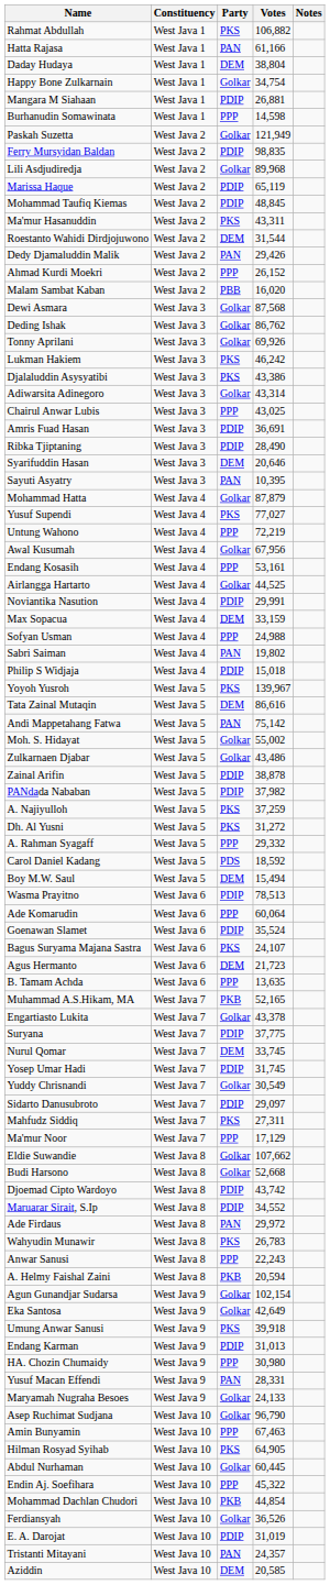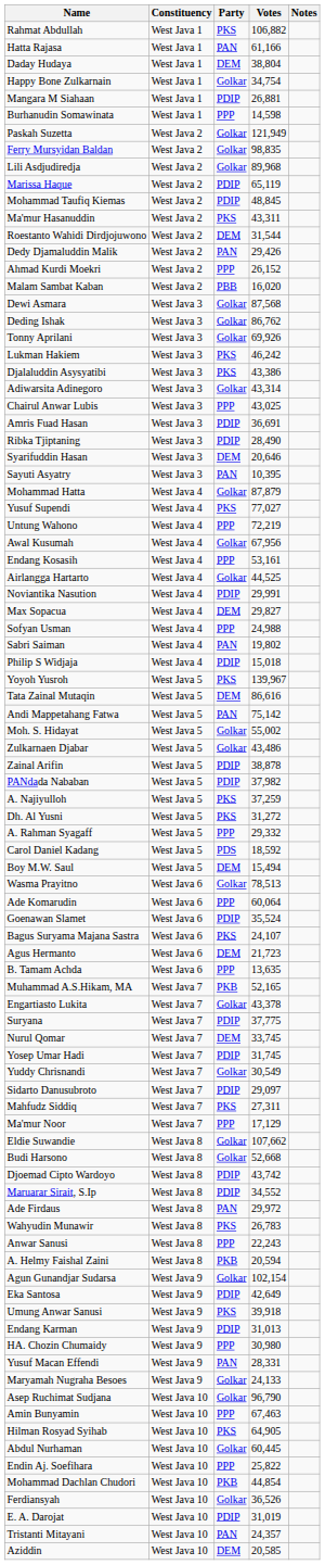 <table class="wikitable sortable">
 <tr>
 <th>Name</th>
 <th>Constituency</th>
 <th>Party</th>
 <th>Votes</th>
 <th>Notes</th>
 </tr>
 <tr>
 <td>Rahmat Abdullah</td>
 <td>West Java 1</td>
 <td><a href='#'>PKS</a></td>
 <td>106,882</td>
 <td></td>
 </tr>
 <tr>
 <td>Hatta Rajasa</td>
 <td>West Java 1</td>
 <td><a href='#'>PAN</a></td>
 <td>61,166</td>
 <td></td>
 </tr>
 <tr>
 <td>Daday Hudaya</td>
 <td>West Java 1</td>
 <td><a href='#'>DEM</a></td>
 <td>38,804</td>
 <td></td>
 </tr>
 <tr>
 <td>Happy Bone Zulkarnain</td>
 <td>West Java 1</td>
 <td><a href='#'>Golkar</a></td>
 <td>34,754</td>
 <td></td>
 </tr>
 <tr>
 <td>Mangara M Siahaan</td>
 <td>West Java 1</td>
 <td><a href='#'>PDIP</a></td>
 <td>26,881</td>
 <td></td>
 </tr>
 <tr>
 <td>Burhanudin Somawinata</td>
 <td>West Java 1</td>
 <td><a href='#'>PPP</a></td>
 <td>14,598</td>
 <td></td>
 </tr>
 <tr>
 <td>Paskah Suzetta</td>
 <td>West Java 2</td>
 <td><a href='#'>Golkar</a></td>
 <td>121,949</td>
 <td></td>
 </tr>
 <tr>
 <td><a href='#'>Ferry Mursyidan Baldan</a></td>
 <td>West Java 2</td>
-<td><a href='#'>PDIP</a></td>
+<td><a href='#'>Golkar</a></td>
 <td>98,835</td>
 <td></td>
 </tr>
 <tr>
 <td>Lili Asdjudiredja</td>
 <td>West Java 2</td>
 <td><a href='#'>Golkar</a></td>
 <td>89,968</td>
 <td></td>
 </tr>
 <tr>
 <td><a href='#'>Marissa Haque</a></td>
 <td>West Java 2</td>
 <td><a href='#'>PDIP</a></td>
 <td>65,119</td>
 <td></td>
 </tr>
 <tr>
 <td>Mohammad Taufiq Kiemas</td>
 <td>West Java 2</td>
 <td><a href='#'>PDIP</a></td>
 <td>48,845</td>
 <td></td>
 </tr>
 <tr>
 <td>Ma'mur Hasanuddin</td>
 <td>West Java 2</td>
 <td><a href='#'>PKS</a></td>
 <td>43,311</td>
 <td></td>
 </tr>
 <tr>
 <td>Roestanto Wahidi Dirdjojuwono</td>
 <td>West Java 2</td>
 <td><a href='#'>DEM</a></td>
 <td>31,544</td>
 <td></td>
 </tr>
 <tr>
 <td>Dedy Djamaluddin Malik</td>
 <td>West Java 2</td>
 <td><a href='#'>PAN</a></td>
 <td>29,426</td>
 <td></td>
 </tr>
 <tr>
 <td>Ahmad Kurdi Moekri</td>
 <td>West Java 2</td>
 <td><a href='#'>PPP</a></td>
 <td>26,152</td>
 <td></td>
 </tr>
 <tr>
 <td>Malam Sambat Kaban</td>
 <td>West Java 2</td>
 <td><a href='#'>PBB</a></td>
 <td>16,020</td>
 <td></td>
 </tr>
 <tr>
 <td>Dewi Asmara</td>
 <td>West Java 3</td>
 <td><a href='#'>Golkar</a></td>
 <td>87,568</td>
 <td></td>
 </tr>
 <tr>
 <td>Deding Ishak</td>
 <td>West Java 3</td>
 <td><a href='#'>Golkar</a></td>
 <td>86,762</td>
 <td></td>
 </tr>
 <tr>
 <td>Tonny Aprilani</td>
 <td>West Java 3</td>
 <td><a href='#'>Golkar</a></td>
 <td>69,926</td>
 <td></td>
 </tr>
 <tr>
 <td>Lukman Hakiem</td>
 <td>West Java 3</td>
 <td><a href='#'>PKS</a></td>
 <td>46,242</td>
 <td></td>
 </tr>
 <tr>
 <td>Djalaluddin Asysyatibi</td>
 <td>West Java 3</td>
 <td><a href='#'>PKS</a></td>
 <td>43,386</td>
 <td></td>
 </tr>
 <tr>
 <td>Adiwarsita Adinegoro</td>
 <td>West Java 3</td>
 <td><a href='#'>Golkar</a></td>
 <td>43,314</td>
 <td></td>
 </tr>
 <tr>
 <td>Chairul Anwar Lubis</td>
 <td>West Java 3</td>
 <td><a href='#'>PPP</a></td>
 <td>43,025</td>
 <td></td>
 </tr>
 <tr>
 <td>Amris Fuad Hasan</td>
 <td>West Java 3</td>
 <td><a href='#'>PDIP</a></td>
 <td>36,691</td>
 <td></td>
 </tr>
 <tr>
 <td>Ribka Tjiptaning</td>
 <td>West Java 3</td>
 <td><a href='#'>PDIP</a></td>
 <td>28,490</td>
 <td></td>
 </tr>
 <tr>
 <td>Syarifuddin Hasan</td>
 <td>West Java 3</td>
 <td><a href='#'>DEM</a></td>
 <td>20,646</td>
 <td></td>
 </tr>
 <tr>
 <td>Sayuti Asyatry</td>
 <td>West Java 3</td>
 <td><a href='#'>PAN</a></td>
 <td>10,395</td>
 <td></td>
 </tr>
 <tr>
 <td>Mohammad Hatta</td>
 <td>West Java 4</td>
 <td><a href='#'>Golkar</a></td>
 <td>87,879</td>
 <td></td>
 </tr>
 <tr>
 <td>Yusuf Supendi</td>
 <td>West Java 4</td>
 <td><a href='#'>PKS</a></td>
 <td>77,027</td>
 <td></td>
 </tr>
 <tr>
 <td>Untung Wahono</td>
 <td>West Java 4</td>
 <td><a href='#'>PPP</a></td>
 <td>72,219</td>
 <td></td>
 </tr>
 <tr>
 <td>Awal Kusumah</td>
 <td>West Java 4</td>
 <td><a href='#'>Golkar</a></td>
 <td>67,956</td>
 <td></td>
 </tr>
 <tr>
 <td>Endang Kosasih</td>
 <td>West Java 4</td>
 <td><a href='#'>PPP</a></td>
 <td>53,161</td>
 <td></td>
 </tr>
 <tr>
 <td>Airlangga Hartarto</td>
 <td>West Java 4</td>
 <td><a href='#'>Golkar</a></td>
 <td>44,525</td>
 <td></td>
 </tr>
 <tr>
 <td>Noviantika Nasution</td>
 <td>West Java 4</td>
 <td><a href='#'>PDIP</a></td>
 <td>29,991</td>
 <td></td>
 </tr>
 <tr>
 <td>Max Sopacua</td>
 <td>West Java 4</td>
 <td><a href='#'>DEM</a></td>
-<td>33,159</td>
+<td>29,827</td>
 <td></td>
 </tr>
 <tr>
 <td>Sofyan Usman</td>
 <td>West Java 4</td>
 <td><a href='#'>PPP</a></td>
 <td>24,988</td>
 <td></td>
 </tr>
 <tr>
 <td>Sabri Saiman</td>
 <td>West Java 4</td>
 <td><a href='#'>PAN</a></td>
 <td>19,802</td>
 <td></td>
 </tr>
 <tr>
 <td>Philip S Widjaja</td>
 <td>West Java 4</td>
 <td><a href='#'>PDIP</a></td>
 <td>15,018</td>
 <td></td>
 </tr>
 <tr>
 <td>Yoyoh Yusroh</td>
 <td>West Java 5</td>
 <td><a href='#'>PKS</a></td>
 <td>139,967</td>
 <td></td>
 </tr>
 <tr>
 <td>Tata Zainal Mutaqin</td>
 <td>West Java 5</td>
 <td><a href='#'>DEM</a></td>
 <td>86,616</td>
 <td></td>
 </tr>
 <tr>
 <td>Andi Mappetahang Fatwa</td>
 <td>West Java 5</td>
 <td><a href='#'>PAN</a></td>
 <td>75,142</td>
 <td></td>
 </tr>
 <tr>
 <td>Moh. S. Hidayat</td>
 <td>West Java 5</td>
 <td><a href='#'>Golkar</a></td>
 <td>55,002</td>
 <td></td>
 </tr>
 <tr>
 <td>Zulkarnaen Djabar</td>
 <td>West Java 5</td>
 <td><a href='#'>Golkar</a></td>
 <td>43,486</td>
 <td></td>
 </tr>
 <tr>
 <td>Zainal Arifin</td>
 <td>West Java 5</td>
 <td><a href='#'>PDIP</a></td>
 <td>38,878</td>
 <td></td>
 </tr>
 <tr>
 <td><a href='#'>PANda</a>da Nababan</td>
 <td>West Java 5</td>
 <td><a href='#'>PDIP</a></td>
 <td>37,982</td>
 <td></td>
 </tr>
 <tr>
 <td>A. Najiyulloh</td>
 <td>West Java 5</td>
 <td><a href='#'>PKS</a></td>
 <td>37,259</td>
 <td></td>
 </tr>
 <tr>
 <td>Dh. Al Yusni</td>
 <td>West Java 5</td>
 <td><a href='#'>PKS</a></td>
 <td>31,272</td>
 <td></td>
 </tr>
 <tr>
 <td>A. Rahman Syagaff</td>
 <td>West Java 5</td>
 <td><a href='#'>PPP</a></td>
 <td>29,332</td>
 <td></td>
 </tr>
 <tr>
 <td>Carol Daniel Kadang</td>
 <td>West Java 5</td>
 <td><a href='#'>PDS</a></td>
 <td>18,592</td>
 <td></td>
 </tr>
 <tr>
 <td>Boy M.W. Saul</td>
 <td>West Java 5</td>
 <td><a href='#'>DEM</a></td>
 <td>15,494</td>
 <td></td>
 </tr>
 <tr>
 <td>Wasma Prayitno</td>
 <td>West Java 6</td>
-<td><a href='#'>PDIP</a></td>
+<td><a href='#'>Golkar</a></td>
 <td>78,513</td>
 <td></td>
 </tr>
 <tr>
 <td>Ade Komarudin</td>
 <td>West Java 6</td>
 <td><a href='#'>PPP</a></td>
 <td>60,064</td>
 <td></td>
 </tr>
 <tr>
 <td>Goenawan Slamet</td>
 <td>West Java 6</td>
 <td><a href='#'>PDIP</a></td>
 <td>35,524</td>
 <td></td>
 </tr>
 <tr>
 <td>Bagus Suryama Majana Sastra</td>
 <td>West Java 6</td>
 <td><a href='#'>PKS</a></td>
 <td>24,107</td>
 <td></td>
 </tr>
 <tr>
 <td>Agus Hermanto</td>
 <td>West Java 6</td>
 <td><a href='#'>DEM</a></td>
 <td>21,723</td>
 <td></td>
 </tr>
 <tr>
 <td>B. Tamam Achda</td>
 <td>West Java 6</td>
 <td><a href='#'>PPP</a></td>
 <td>13,635</td>
 <td></td>
 </tr>
 <tr>
 <td>Muhammad A.S.Hikam, MA</td>
 <td>West Java 7</td>
 <td><a href='#'>PKB</a></td>
 <td>52,165</td>
 <td></td>
 </tr>
 <tr>
 <td>Engartiasto Lukita</td>
 <td>West Java 7</td>
 <td><a href='#'>Golkar</a></td>
 <td>43,378</td>
 <td></td>
 </tr>
 <tr>
 <td>Suryana</td>
 <td>West Java 7</td>
 <td><a href='#'>PDIP</a></td>
 <td>37,775</td>
 <td></td>
 </tr>
 <tr>
 <td>Nurul Qomar</td>
 <td>West Java 7</td>
 <td><a href='#'>DEM</a></td>
 <td>33,745</td>
 <td></td>
 </tr>
 <tr>
 <td>Yosep Umar Hadi</td>
 <td>West Java 7</td>
 <td><a href='#'>PDIP</a></td>
 <td>31,745</td>
 <td></td>
 </tr>
 <tr>
 <td>Yuddy Chrisnandi</td>
 <td>West Java 7</td>
 <td><a href='#'>Golkar</a></td>
 <td>30,549</td>
 <td></td>
 </tr>
 <tr>
 <td>Sidarto Danusubroto</td>
 <td>West Java 7</td>
 <td><a href='#'>PDIP</a></td>
 <td>29,097</td>
 <td></td>
 </tr>
 <tr>
 <td>Mahfudz Siddiq</td>
 <td>West Java 7</td>
 <td><a href='#'>PKS</a></td>
 <td>27,311</td>
 <td></td>
 </tr>
 <tr>
 <td>Ma'mur Noor</td>
 <td>West Java 7</td>
 <td><a href='#'>PPP</a></td>
 <td>17,129</td>
 <td></td>
 </tr>
 <tr>
 <td>Eldie Suwandie</td>
 <td>West Java 8</td>
 <td><a href='#'>Golkar</a></td>
 <td>107,662</td>
 <td></td>
 </tr>
 <tr>
 <td>Budi Harsono</td>
 <td>West Java 8</td>
 <td><a href='#'>Golkar</a></td>
 <td>52,668</td>
 <td></td>
 </tr>
 <tr>
 <td>Djoemad Cipto Wardoyo</td>
 <td>West Java 8</td>
 <td><a href='#'>PDIP</a></td>
 <td>43,742</td>
 <td></td>
 </tr>
 <tr>
 <td><a href='#'>Maruarar Sirait</a>, S.Ip</td>
 <td>West Java 8</td>
 <td><a href='#'>PDIP</a></td>
 <td>34,552</td>
 <td></td>
 </tr>
 <tr>
 <td>Ade Firdaus</td>
 <td>West Java 8</td>
 <td><a href='#'>PAN</a></td>
 <td>29,972</td>
 <td></td>
 </tr>
 <tr>
 <td>Wahyudin Munawir</td>
 <td>West Java 8</td>
 <td><a href='#'>PKS</a></td>
 <td>26,783</td>
 <td></td>
 </tr>
 <tr>
 <td>Anwar Sanusi</td>
 <td>West Java 8</td>
 <td><a href='#'>PPP</a></td>
 <td>22,243</td>
 <td></td>
 </tr>
 <tr>
 <td>A. Helmy Faishal Zaini</td>
 <td>West Java 8</td>
 <td><a href='#'>PKB</a></td>
 <td>20,594</td>
 <td></td>
 </tr>
 <tr>
 <td>Agun Gunandjar Sudarsa</td>
 <td>West Java 9</td>
 <td><a href='#'>Golkar</a></td>
 <td>102,154</td>
 <td></td>
 </tr>
 <tr>
 <td>Eka Santosa</td>
 <td>West Java 9</td>
-<td><a href='#'>Golkar</a></td>
+<td><a href='#'>PDIP</a></td>
 <td>42,649</td>
 <td></td>
 </tr>
 <tr>
 <td>Umung Anwar Sanusi</td>
 <td>West Java 9</td>
 <td><a href='#'>PKS</a></td>
 <td>39,918</td>
 <td></td>
 </tr>
 <tr>
 <td>Endang Karman</td>
 <td>West Java 9</td>
 <td><a href='#'>PDIP</a></td>
 <td>31,013</td>
 <td></td>
 </tr>
 <tr>
 <td>HA. Chozin Chumaidy</td>
 <td>West Java 9</td>
 <td><a href='#'>PPP</a></td>
 <td>30,980</td>
 <td></td>
 </tr>
 <tr>
 <td>Yusuf Macan Effendi</td>
 <td>West Java 9</td>
 <td><a href='#'>PAN</a></td>
 <td>28,331</td>
 <td></td>
 </tr>
 <tr>
 <td>Maryamah Nugraha Besoes</td>
 <td>West Java 9</td>
 <td><a href='#'>Golkar</a></td>
 <td>24,133</td>
 <td></td>
 </tr>
 <tr>
 <td>Asep Ruchimat Sudjana</td>
 <td>West Java 10</td>
 <td><a href='#'>Golkar</a></td>
 <td>96,790</td>
 <td></td>
 </tr>
 <tr>
 <td>Amin Bunyamin</td>
 <td>West Java 10</td>
 <td><a href='#'>PPP</a></td>
 <td>67,463</td>
 <td></td>
 </tr>
 <tr>
 <td>Hilman Rosyad Syihab</td>
 <td>West Java 10</td>
 <td><a href='#'>PKS</a></td>
 <td>64,905</td>
 <td></td>
 </tr>
 <tr>
 <td>Abdul Nurhaman</td>
 <td>West Java 10</td>
 <td><a href='#'>Golkar</a></td>
 <td>60,445</td>
 <td></td>
 </tr>
 <tr>
 <td>Endin Aj. Soefihara</td>
 <td>West Java 10</td>
 <td><a href='#'>PPP</a></td>
-<td>45,322</td>
+<td>25,822</td>
 <td></td>
 </tr>
 <tr>
 <td>Mohammad Dachlan Chudori</td>
 <td>West Java 10</td>
 <td><a href='#'>PKB</a></td>
 <td>44,854</td>
 <td></td>
 </tr>
 <tr>
 <td>Ferdiansyah</td>
 <td>West Java 10</td>
 <td><a href='#'>Golkar</a></td>
 <td>36,526</td>
 <td></td>
 </tr>
 <tr>
 <td>E. A. Darojat</td>
 <td>West Java 10</td>
 <td><a href='#'>PDIP</a></td>
 <td>31,019</td>
 <td></td>
 </tr>
 <tr>
 <td>Tristanti Mitayani</td>
 <td>West Java 10</td>
 <td><a href='#'>PAN</a></td>
 <td>24,357</td>
 <td></td>
 </tr>
 <tr>
 <td>Aziddin</td>
 <td>West Java 10</td>
 <td><a href='#'>DEM</a></td>
 <td>20,585</td>
 <td></td>
 </tr>
 </table>
